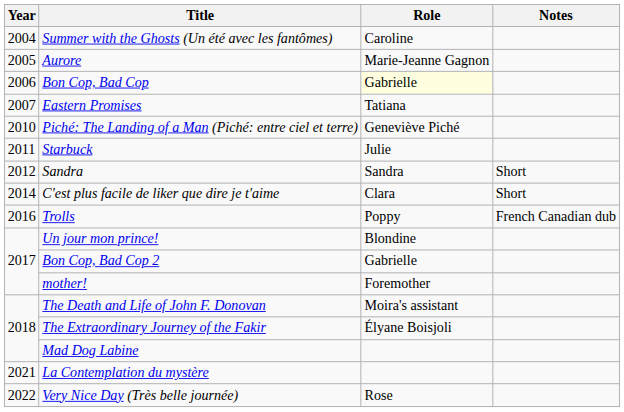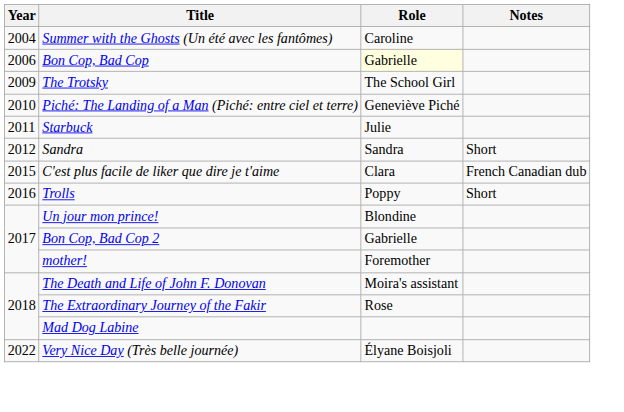 <table class="wikitable">
 <tr>
 <th>Year</th>
 <th>Title</th>
 <th>Role</th>
 <th>Notes</th>
 </tr>
 <tr>
 <td>2004</td>
 <td><em><a href='#'>Summer with the Ghosts</a> (Un été avec les fantômes)</em></td>
 <td>Caroline</td>
 <td></td>
 </tr>
 <tr>
-<td>2005</td>
-<td><em><a href='#'>Aurore</a></em></td>
-<td>Marie-Jeanne Gagnon</td>
-<td></td>
-</tr>
-<tr>
 <td>2006</td>
 <td><em><a href='#'>Bon Cop, Bad Cop</a></em></td>
 <td style="background: lightyellow;">Gabrielle</td>
 <td></td>
 </tr>
 <tr>
-<td>2007</td>
-<td><em><a href='#'>Eastern Promises</a></em></td>
-<td>Tatiana</td>
+<td>2009</td>
+<td><em><a href='#'>The Trotsky</a></em></td>
+<td>The School Girl</td>
 <td></td>
 </tr>
 <tr>
 <td>2010</td>
 <td><em><a href='#'>Piché: The Landing of a Man</a> (Piché: entre ciel et terre)</em></td>
 <td>Geneviève Piché</td>
 <td></td>
 </tr>
 <tr>
 <td>2011</td>
 <td><em><a href='#'>Starbuck</a></em></td>
 <td>Julie</td>
 <td></td>
 </tr>
 <tr>
 <td>2012</td>
 <td><em>Sandra</em></td>
 <td>Sandra</td>
 <td>Short</td>
 </tr>
 <tr>
-<td>2014</td>
+<td>2015</td>
 <td><em>C'est plus facile de liker que dire je t'aime</em></td>
 <td>Clara</td>
-<td>Short</td>
+<td>French Canadian dub</td>
 </tr>
 <tr>
 <td>2016</td>
 <td><a href='#'><em>Trolls</em></a></td>
 <td>Poppy</td>
-<td>French Canadian dub</td>
+<td>Short</td>
 </tr>
 <tr>
 <td rowspan=3>2017</td>
 <td><em><a href='#'>Un jour mon prince!</a></em></td>
 <td>Blondine</td>
 <td></td>
 </tr>
 <tr>
 <td><em><a href='#'>Bon Cop, Bad Cop 2</a></em></td>
 <td>Gabrielle</td>
 <td></td>
 </tr>
 <tr>
 <td><em><a href='#'>mother!</a></em></td>
 <td>Foremother</td>
 <td></td>
 </tr>
 <tr>
 <td rowspan=3>2018</td>
 <td><em><a href='#'>The Death and Life of John F. Donovan</a></em></td>
 <td>Moira's assistant</td>
 <td></td>
 </tr>
 <tr>
 <td><em><a href='#'>The Extraordinary Journey of the Fakir</a></em></td>
-<td>Élyane Boisjoli</td>
+<td>Rose</td>
 <td></td>
 </tr>
 <tr>
 <td><em><a href='#'>Mad Dog Labine</a></em></td>
 <td></td>
 <td></td>
 </tr>
 <tr>
-<td>2021</td>
-<td><em><a href='#'>La Contemplation du mystère</a></em></td>
-<td></td>
-<td></td>
-</tr>
-<tr>
 <td>2022</td>
 <td><em><a href='#'>Very Nice Day</a> (Très belle journée)</em></td>
-<td>Rose</td>
+<td>Élyane Boisjoli</td>
 <td></td>
 </tr>
 </table>
